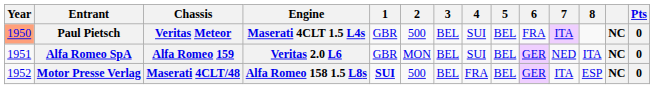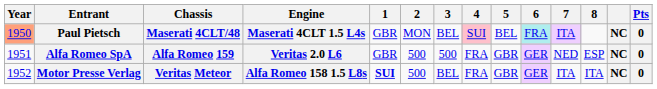 <table class="wikitable" style="text-align:center; font-size:85%">
 <tr>
 <th>Year</th>
 <th>Entrant</th>
 <th>Chassis</th>
 <th>Engine</th>
 <th>1</th>
 <th>2</th>
 <th>3</th>
 <th>4</th>
 <th>5</th>
 <th>6</th>
 <th>7</th>
 <th>8</th>
 <th></th>
 <th><a href='#'>Pts</a></th>
 </tr>
 <tr>
 <td style="background: lightsalmon;"><a href='#'>1950</a></td>
 <th nowrap>Paul Pietsch</th>
-<th nowrap><a href='#'>Veritas</a> <a href='#'>Meteor</a></th>
+<th nowrap><a href='#'>Maserati</a> <a href='#'>4CLT/48</a></th>
 <th nowrap><a href='#'>Maserati</a> 4CLT 1.5 <a href='#'>L4</a><a href='#'>s</a></th>
 <td><a href='#'>GBR</a></td>
-<td><a href='#'>500</a></td>
+<td><a href='#'>MON</a></td>
 <td><a href='#'>BEL</a></td>
-<td><a href='#'>SUI</a></td>
+<td style="background: pink;"><a href='#'>SUI</a></td>
 <td><a href='#'>BEL</a></td>
-<td><a href='#'>FRA</a></td>
+<td style="background: paleturquoise;"><a href='#'>FRA</a></td>
 <td style="background:#EFCFFF;"><a href='#'>ITA</a><br></td>
 <td></td>
 <th>NC</th>
 <th>0</th>
 </tr>
 <tr>
 <td><a href='#'>1951</a></td>
 <th nowrap><a href='#'>Alfa Romeo SpA</a></th>
 <th nowrap><a href='#'>Alfa Romeo</a> <a href='#'>159</a></th>
 <th nowrap><a href='#'>Veritas</a> 2.0 <a href='#'>L6</a></th>
 <td><a href='#'>GBR</a></td>
-<td><a href='#'>MON</a></td>
-<td><a href='#'>BEL</a></td>
-<td><a href='#'>SUI</a></td>
-<td><a href='#'>BEL</a></td>
+<td><a href='#'>500</a></td>
+<td><a href='#'>500</a></td>
+<td><a href='#'>FRA</a></td>
+<td><a href='#'>GBR</a></td>
 <td style="background:#EFCFFF;"><a href='#'>GER</a><br></td>
 <td><a href='#'>NED</a></td>
-<td><a href='#'>ITA</a></td>
+<td><a href='#'>ESP</a></td>
 <th>NC</th>
 <th>0</th>
 </tr>
 <tr>
 <td><a href='#'>1952</a></td>
 <th nowrap><a href='#'>Motor Presse Verlag</a></th>
-<th nowrap><a href='#'>Maserati</a> <a href='#'>4CLT/48</a></th>
+<th nowrap><a href='#'>Veritas</a> <a href='#'>Meteor</a></th>
 <th nowrap><a href='#'>Alfa Romeo</a> 158 1.5 <a href='#'>L8</a><a href='#'>s</a></th>
 <td><strong><a href='#'>SUI</a></strong></td>
 <td><a href='#'>500</a></td>
 <td><a href='#'>BEL</a></td>
 <td><a href='#'>FRA</a></td>
-<td><a href='#'>BEL</a></td>
+<td><a href='#'>GBR</a></td>
 <td style="background:#EFCFFF;"><a href='#'>GER</a><br></td>
 <td><a href='#'>ITA</a></td>
-<td><a href='#'>ESP</a></td>
+<td><a href='#'>ITA</a></td>
 <th>NC</th>
 <th>0</th>
 </tr>
 </table>
